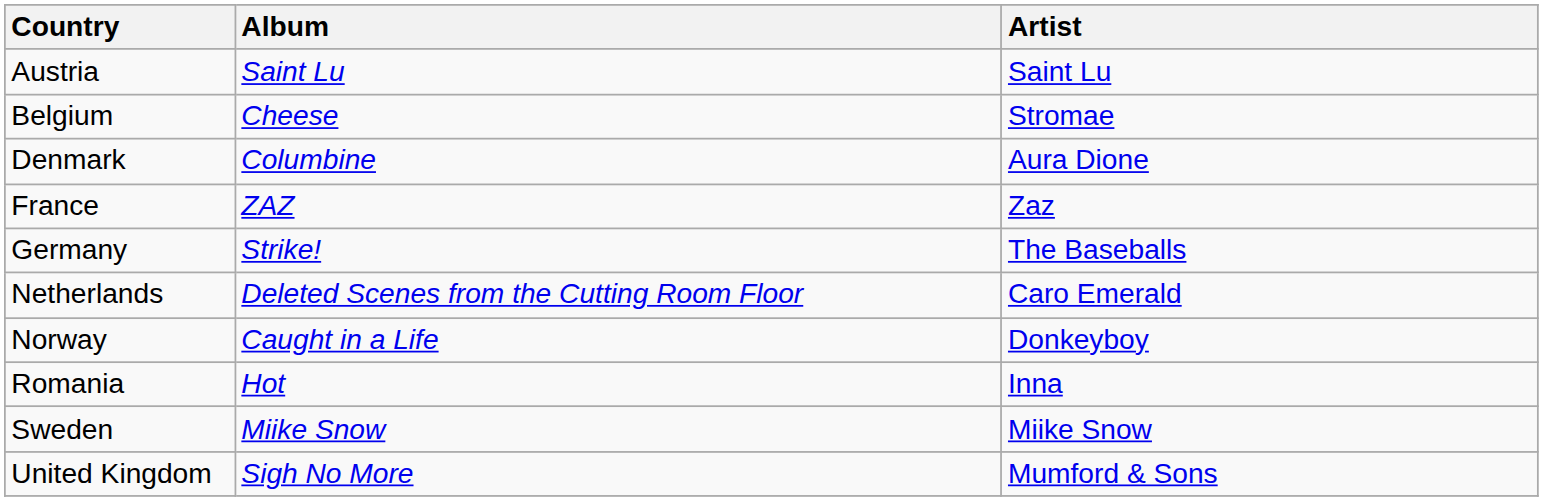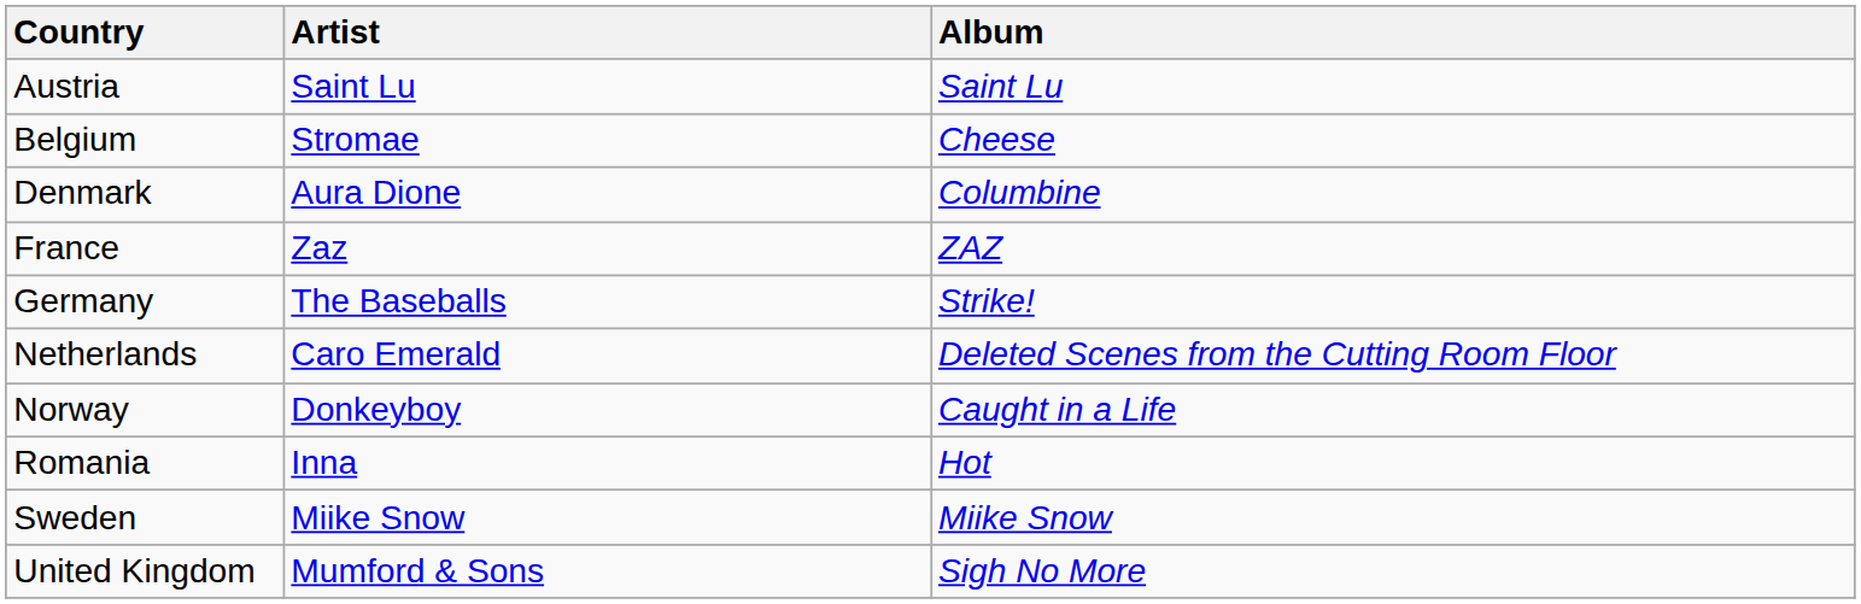 <table class="wikitable" style="width:69%;">
 <tr>
 <th style="width:15%; text-align:left;">Country</th>
+<th style="width:35%; text-align:left;">Artist</th>
 <th style="width:50%; text-align:left;">Album</th>
-<th style="width:35%; text-align:left;">Artist</th>
 </tr>
 <tr>
 <td>Austria</td>
+<td><a href='#'>Saint Lu</a></td>
 <td><em><a href='#'>Saint Lu</a></em></td>
-<td><a href='#'>Saint Lu</a></td>
 </tr>
 <tr>
 <td>Belgium</td>
+<td><a href='#'>Stromae</a></td>
 <td><em><a href='#'>Cheese</a></em></td>
-<td><a href='#'>Stromae</a></td>
 </tr>
 <tr>
 <td>Denmark</td>
+<td><a href='#'>Aura Dione</a></td>
 <td><em><a href='#'>Columbine</a></em></td>
-<td><a href='#'>Aura Dione</a></td>
 </tr>
 <tr>
 <td>France</td>
+<td><a href='#'>Zaz</a></td>
 <td><em><a href='#'>ZAZ</a></em></td>
-<td><a href='#'>Zaz</a></td>
 </tr>
 <tr>
 <td>Germany</td>
+<td><a href='#'>The Baseballs</a></td>
 <td><em><a href='#'>Strike!</a></em></td>
-<td><a href='#'>The Baseballs</a></td>
 </tr>
 <tr>
 <td>Netherlands</td>
+<td><a href='#'>Caro Emerald</a></td>
 <td><em><a href='#'>Deleted Scenes from the Cutting Room Floor</a></em></td>
-<td><a href='#'>Caro Emerald</a></td>
 </tr>
 <tr>
 <td>Norway</td>
+<td><a href='#'>Donkeyboy</a></td>
 <td><em><a href='#'>Caught in a Life</a></em></td>
-<td><a href='#'>Donkeyboy</a></td>
 </tr>
 <tr>
 <td>Romania</td>
+<td><a href='#'>Inna</a></td>
 <td><em><a href='#'>Hot</a></em></td>
-<td><a href='#'>Inna</a></td>
 </tr>
 <tr>
 <td>Sweden</td>
+<td><a href='#'>Miike Snow</a></td>
 <td><em><a href='#'>Miike Snow</a></em></td>
-<td><a href='#'>Miike Snow</a></td>
 </tr>
 <tr>
 <td>United Kingdom</td>
+<td><a href='#'>Mumford & Sons</a></td>
 <td><em><a href='#'>Sigh No More</a></em></td>
-<td><a href='#'>Mumford & Sons</a></td>
 </tr>
 </table>
